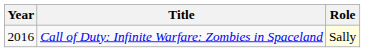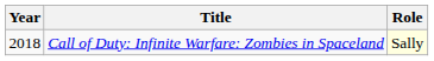 <table class="wikitable sortable">
 <tr>
 <th>Year</th>
 <th>Title</th>
 <th>Role</th>
 </tr>
 <tr>
-<td>2016</td>
+<td>2018</td>
 <td><em><a href='#'>Call of Duty: Infinite Warfare: Zombies in Spaceland</a></em></td>
 <td style="background: lightyellow;">Sally</td>
 </tr>
 </table>
